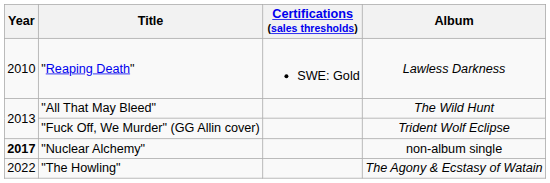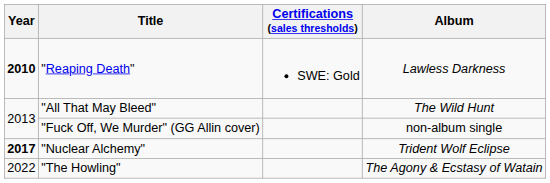 <table class=wikitable style=text-align:center;>
 <tr>
 <th>Year</th>
 <th>Title</th>
 <th><a href='#'>Certifications</a><br><small>(<a href='#'>sales thresholds</a>)</small></th>
 <th>Album</th>
 </tr>
 <tr>
-<td>2010</td>
+<td><strong>2010</strong></td>
 <td align=left>"<a href='#'>Reaping Death</a>"</td>
 <td><br><ul><li>SWE: Gold</li></ul></td>
 <td><em>Lawless Darkness</em></td>
 </tr>
 <tr>
 <td rowspan=2>2013</td>
 <td align=left>"All That May Bleed"</td>
 <td></td>
 <td><em>The Wild Hunt</em></td>
 </tr>
 <tr>
 <td align=left>"Fuck Off, We Murder" (GG Allin cover)</td>
 <td></td>
-<td><em>Trident Wolf Eclipse</em></td>
+<td>non-album single</td>
 </tr>
 <tr>
 <td><strong>2017</strong></td>
 <td align=left>"Nuclear Alchemy"</td>
 <td></td>
-<td>non-album single</td>
+<td><em>Trident Wolf Eclipse</em></td>
 </tr>
 <tr>
 <td>2022</td>
 <td align=left>"The Howling"</td>
 <td></td>
 <td><em>The Agony & Ecstasy of Watain</em></td>
 </tr>
 </table>
